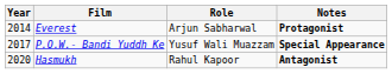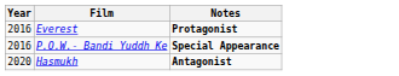 <table class="wikitable">
 <tr style="text-align:center;">
 <th scope="col">Year</th>
 <th scope="col">Film</th>
-<th scope="col">Role</th>
 <th class="unsortable" scope="col">Notes</th>
 </tr>
 <tr>
-<td>2014</td>
+<td>2016</td>
 <td><em><a href='#'>Everest</a></em></td>
-<td>Arjun Sabharwal</td>
 <td><strong>Protagonist</strong></td>
 </tr>
 <tr>
-<td>2017</td>
+<td>2016</td>
 <td><em><a href='#'>P.O.W.- Bandi Yuddh Ke</a></em></td>
-<td>Yusuf Wali Muazzam</td>
 <td><strong>Special Appearance</strong></td>
 </tr>
 <tr>
 <td>2020</td>
 <td><em><a href='#'>Hasmukh</a></em></td>
-<td>Rahul Kapoor</td>
 <td><strong>Antagonist</strong></td>
 </tr>
 </table>
